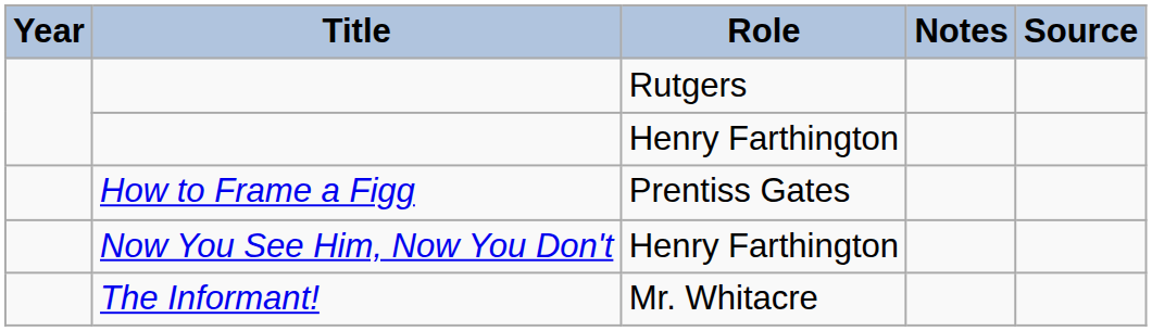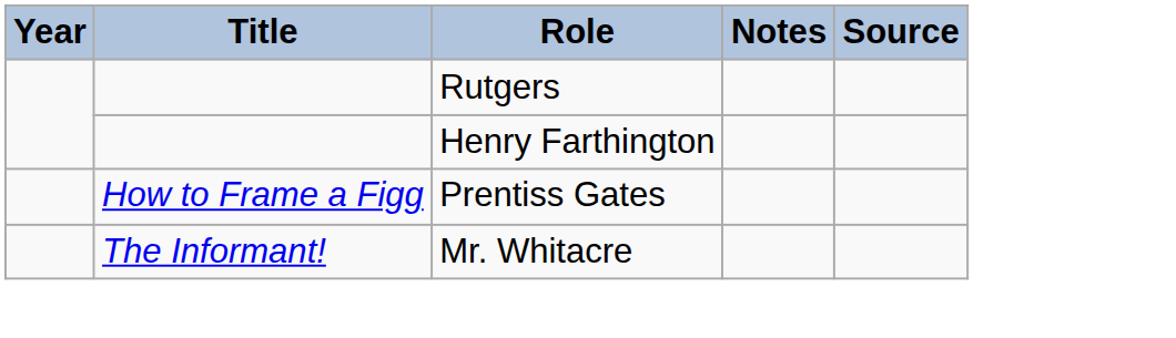 <table class="wikitable sortable plainrowheaders">
 <tr>
 <th style="background:#b0c4de;">Year</th>
 <th style="background:#b0c4de;">Title</th>
 <th style="background:#b0c4de;">Role</th>
 <th style="background:#b0c4de;" class="unsortable">Notes</th>
 <th style="background:#b0c4de;" class="unsortable">Source</th>
 </tr>
 <tr>
 <td rowspan="2"></td>
 <td><em></em></td>
 <td>Rutgers</td>
 <td></td>
 <td></td>
 </tr>
 <tr>
 <td><em></em></td>
 <td>Henry Farthington</td>
 <td></td>
 <td></td>
 </tr>
 <tr>
 <td></td>
 <td><em><a href='#'>How to Frame a Figg</a></em></td>
 <td>Prentiss Gates</td>
 <td></td>
 <td></td>
 </tr>
 <tr>
 <td></td>
-<td><em><a href='#'>Now You See Him, Now You Don't</a></em></td>
-<td>Henry Farthington</td>
-<td></td>
-<td></td>
-</tr>
-<tr>
-<td></td>
 <td><em><a href='#'>The Informant!</a></em></td>
 <td>Mr. Whitacre</td>
 <td></td>
 <td></td>
 </tr>
 </table>
